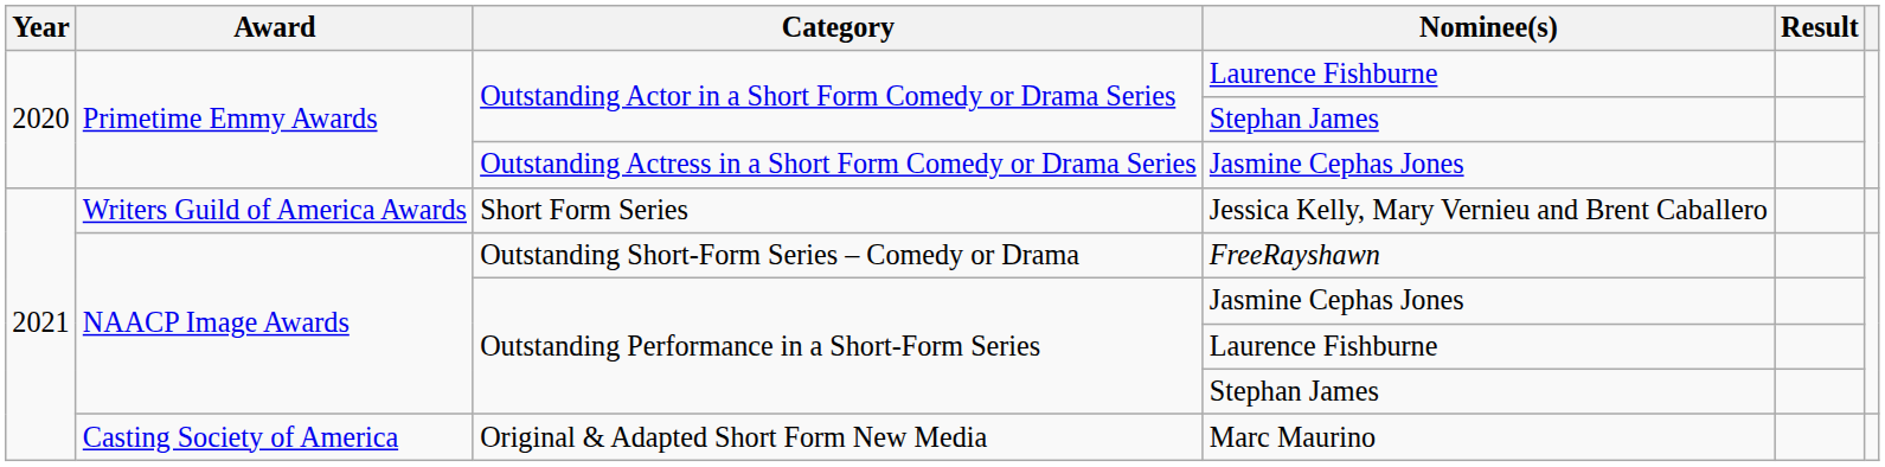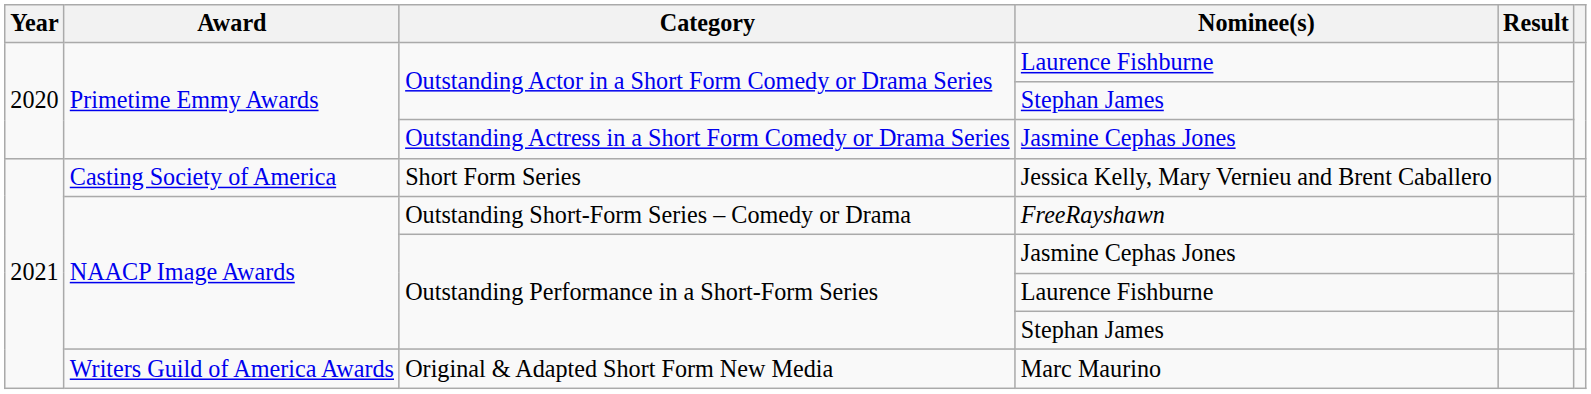 <table class="wikitable sortable">
 <tr>
 <th>Year</th>
 <th>Award</th>
 <th>Category</th>
 <th>Nominee(s)</th>
 <th>Result</th>
 <th></th>
 </tr>
 <tr>
 <td align="center" rowspan="3">2020</td>
 <td rowspan="3"><a href='#'>Primetime Emmy Awards</a></td>
 <td rowspan="2"><a href='#'>Outstanding Actor in a Short Form Comedy or Drama Series</a></td>
 <td><a href='#'>Laurence Fishburne</a></td>
 <td></td>
 <td align="center" rowspan="3"></td>
 </tr>
 <tr>
 <td><a href='#'>Stephan James</a></td>
 <td></td>
 </tr>
 <tr>
 <td><a href='#'>Outstanding Actress in a Short Form Comedy or Drama Series</a></td>
 <td><a href='#'>Jasmine Cephas Jones</a></td>
 <td></td>
 </tr>
 <tr>
 <td align="center" rowspan="6">2021</td>
-<td><a href='#'>Writers Guild of America Awards</a></td>
+<td><a href='#'>Casting Society of America</a></td>
 <td>Short Form Series</td>
 <td>Jessica Kelly, Mary Vernieu and Brent Caballero</td>
 <td></td>
 <td align="center"></td>
 </tr>
 <tr>
 <td rowspan="4"><a href='#'>NAACP Image Awards</a></td>
 <td>Outstanding Short-Form Series – Comedy or Drama</td>
 <td><em>FreeRayshawn</em></td>
 <td></td>
 <td align="center" rowspan="4"></td>
 </tr>
 <tr>
 <td rowspan="3">Outstanding Performance in a Short-Form Series</td>
 <td>Jasmine Cephas Jones</td>
 <td></td>
 </tr>
 <tr>
 <td>Laurence Fishburne</td>
 <td></td>
 </tr>
 <tr>
 <td>Stephan James</td>
 <td></td>
 </tr>
 <tr>
-<td><a href='#'>Casting Society of America</a></td>
+<td><a href='#'>Writers Guild of America Awards</a></td>
 <td>Original & Adapted Short Form New Media</td>
 <td>Marc Maurino</td>
 <td></td>
 <td align="center"></td>
 </tr>
 </table>
